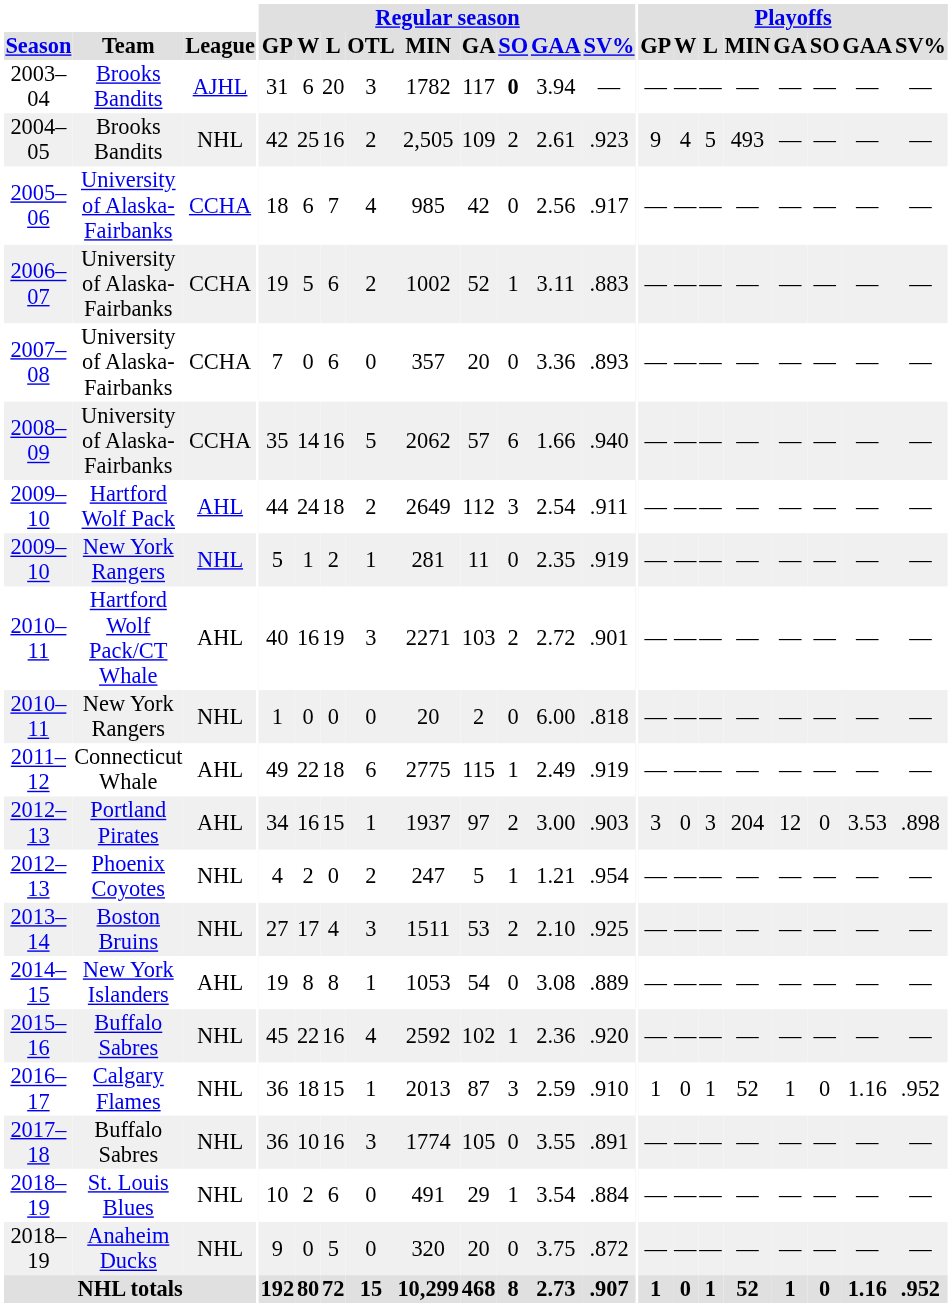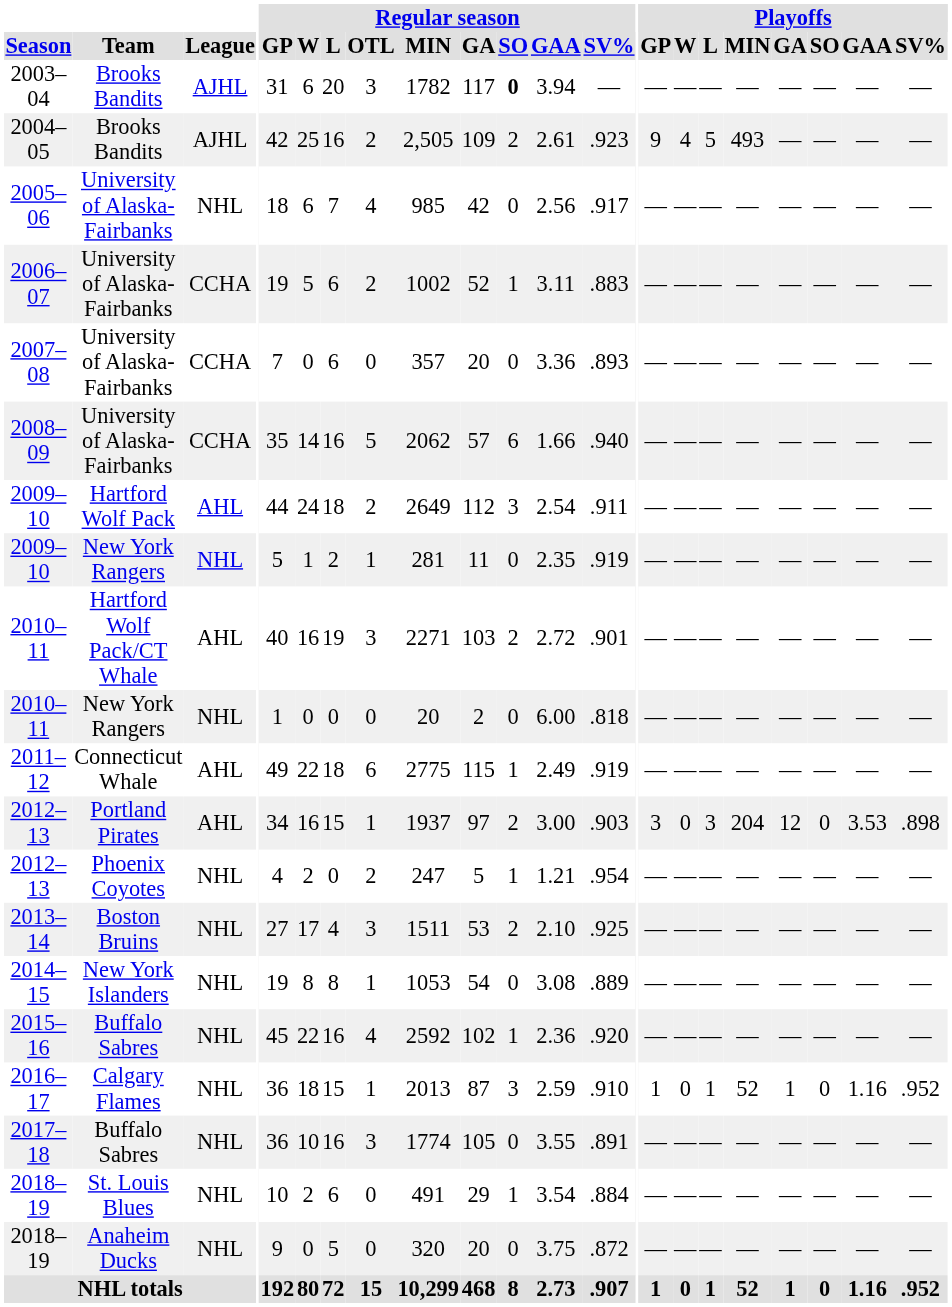 <table border="0" cellpadding="1" cellspacing="0" style="text-align:center; width:75%">
 <tr bgcolor="#e0e0e0">
 <th colspan="3" bgcolor="#ffffff"></th>
 <th rowspan="99" bgcolor="#ffffff"></th>
 <th colspan="9" bgcolor="#e0e0e0"><a href='#'>Regular season</a></th>
 <th rowspan="99" bgcolor="#ffffff"></th>
 <th colspan="8" bgcolor="#e0e0e0"><a href='#'>Playoffs</a></th>
 </tr>
 <tr bgcolor="#e0e0e0">
 <th><a href='#'>Season</a></th>
 <th>Team</th>
 <th>League</th>
 <th>GP</th>
 <th>W</th>
 <th>L</th>
 <th>OTL</th>
 <th>MIN</th>
 <th>GA</th>
 <th><a href='#'>SO</a></th>
 <th><a href='#'>GAA</a></th>
 <th><a href='#'>SV%</a></th>
 <th>GP</th>
 <th>W</th>
 <th>L</th>
 <th>MIN</th>
 <th>GA</th>
 <th>SO</th>
 <th>GAA</th>
 <th>SV%</th>
 </tr>
 <tr>
 <td>2003–04</td>
 <td><a href='#'>Brooks Bandits</a></td>
 <td><a href='#'>AJHL</a></td>
 <td>31</td>
 <td>6</td>
 <td>20</td>
 <td>3</td>
 <td>1782</td>
 <td>117</td>
 <td><strong>0</strong></td>
 <td>3.94</td>
 <td>—</td>
 <td>—</td>
 <td>—</td>
 <td>—</td>
 <td>—</td>
 <td>—</td>
 <td>—</td>
 <td>—</td>
 <td>—</td>
 </tr>
 <tr bgcolor="#f0f0f0">
 <td>2004–05</td>
 <td>Brooks Bandits</td>
-<td>NHL</td>
+<td>AJHL</td>
 <td>42</td>
 <td>25</td>
 <td>16</td>
 <td>2</td>
 <td>2,505</td>
 <td>109</td>
 <td>2</td>
 <td>2.61</td>
 <td>.923</td>
 <td>9</td>
 <td>4</td>
 <td>5</td>
 <td>493</td>
 <td>—</td>
 <td>—</td>
 <td>—</td>
 <td>—</td>
 </tr>
 <tr>
 <td><a href='#'>2005–06</a></td>
 <td><a href='#'>University of Alaska-Fairbanks</a></td>
-<td><a href='#'>CCHA</a></td>
+<td>NHL</td>
 <td>18</td>
 <td>6</td>
 <td>7</td>
 <td>4</td>
 <td>985</td>
 <td>42</td>
 <td>0</td>
 <td>2.56</td>
 <td>.917</td>
 <td>—</td>
 <td>—</td>
 <td>—</td>
 <td>—</td>
 <td>—</td>
 <td>—</td>
 <td>—</td>
 <td>—</td>
 </tr>
 <tr bgcolor="#f0f0f0">
 <td><a href='#'>2006–07</a></td>
 <td>University of Alaska-Fairbanks</td>
 <td>CCHA</td>
 <td>19</td>
 <td>5</td>
 <td>6</td>
 <td>2</td>
 <td>1002</td>
 <td>52</td>
 <td>1</td>
 <td>3.11</td>
 <td>.883</td>
 <td>—</td>
 <td>—</td>
 <td>—</td>
 <td>—</td>
 <td>—</td>
 <td>—</td>
 <td>—</td>
 <td>—</td>
 </tr>
 <tr>
 <td><a href='#'>2007–08</a></td>
 <td>University of Alaska-Fairbanks</td>
 <td>CCHA</td>
 <td>7</td>
 <td>0</td>
 <td>6</td>
 <td>0</td>
 <td>357</td>
 <td>20</td>
 <td>0</td>
 <td>3.36</td>
 <td>.893</td>
 <td>—</td>
 <td>—</td>
 <td>—</td>
 <td>—</td>
 <td>—</td>
 <td>—</td>
 <td>—</td>
 <td>—</td>
 </tr>
 <tr bgcolor="#f0f0f0">
 <td><a href='#'>2008–09</a></td>
 <td>University of Alaska-Fairbanks</td>
 <td>CCHA</td>
 <td>35</td>
 <td>14</td>
 <td>16</td>
 <td>5</td>
 <td>2062</td>
 <td>57</td>
 <td>6</td>
 <td>1.66</td>
 <td>.940</td>
 <td>—</td>
 <td>—</td>
 <td>—</td>
 <td>—</td>
 <td>—</td>
 <td>—</td>
 <td>—</td>
 <td>—</td>
 </tr>
 <tr>
 <td><a href='#'>2009–10</a></td>
 <td><a href='#'>Hartford Wolf Pack</a></td>
 <td><a href='#'>AHL</a></td>
 <td>44</td>
 <td>24</td>
 <td>18</td>
 <td>2</td>
 <td>2649</td>
 <td>112</td>
 <td>3</td>
 <td>2.54</td>
 <td>.911</td>
 <td>—</td>
 <td>—</td>
 <td>—</td>
 <td>—</td>
 <td>—</td>
 <td>—</td>
 <td>—</td>
 <td>—</td>
 </tr>
 <tr bgcolor="#f0f0f0">
 <td><a href='#'>2009–10</a></td>
 <td><a href='#'>New York Rangers</a></td>
 <td><a href='#'>NHL</a></td>
 <td>5</td>
 <td>1</td>
 <td>2</td>
 <td>1</td>
 <td>281</td>
 <td>11</td>
 <td>0</td>
 <td>2.35</td>
 <td>.919</td>
 <td>—</td>
 <td>—</td>
 <td>—</td>
 <td>—</td>
 <td>—</td>
 <td>—</td>
 <td>—</td>
 <td>—</td>
 </tr>
 <tr>
 <td><a href='#'>2010–11</a></td>
 <td><a href='#'>Hartford Wolf Pack/CT Whale</a></td>
 <td>AHL</td>
 <td>40</td>
 <td>16</td>
 <td>19</td>
 <td>3</td>
 <td>2271</td>
 <td>103</td>
 <td>2</td>
 <td>2.72</td>
 <td>.901</td>
 <td>—</td>
 <td>—</td>
 <td>—</td>
 <td>—</td>
 <td>—</td>
 <td>—</td>
 <td>—</td>
 <td>—</td>
 </tr>
 <tr bgcolor="#f0f0f0">
 <td><a href='#'>2010–11</a></td>
 <td>New York Rangers</td>
 <td>NHL</td>
 <td>1</td>
 <td>0</td>
 <td>0</td>
 <td>0</td>
 <td>20</td>
 <td>2</td>
 <td>0</td>
 <td>6.00</td>
 <td>.818</td>
 <td>—</td>
 <td>—</td>
 <td>—</td>
 <td>—</td>
 <td>—</td>
 <td>—</td>
 <td>—</td>
 <td>—</td>
 </tr>
 <tr>
 <td><a href='#'>2011–12</a></td>
 <td>Connecticut Whale</td>
 <td>AHL</td>
 <td>49</td>
 <td>22</td>
 <td>18</td>
 <td>6</td>
 <td>2775</td>
 <td>115</td>
 <td>1</td>
 <td>2.49</td>
 <td>.919</td>
 <td>—</td>
 <td>—</td>
 <td>—</td>
 <td>—</td>
 <td>—</td>
 <td>—</td>
 <td>—</td>
 <td>—</td>
 </tr>
 <tr bgcolor="#f0f0f0">
 <td><a href='#'>2012–13</a></td>
 <td><a href='#'>Portland Pirates</a></td>
 <td>AHL</td>
 <td>34</td>
 <td>16</td>
 <td>15</td>
 <td>1</td>
 <td>1937</td>
 <td>97</td>
 <td>2</td>
 <td>3.00</td>
 <td>.903</td>
 <td>3</td>
 <td>0</td>
 <td>3</td>
 <td>204</td>
 <td>12</td>
 <td>0</td>
 <td>3.53</td>
 <td>.898</td>
 </tr>
 <tr>
 <td><a href='#'>2012–13</a></td>
 <td><a href='#'>Phoenix Coyotes</a></td>
 <td>NHL</td>
 <td>4</td>
 <td>2</td>
 <td>0</td>
 <td>2</td>
 <td>247</td>
 <td>5</td>
 <td>1</td>
 <td>1.21</td>
 <td>.954</td>
 <td>—</td>
 <td>—</td>
 <td>—</td>
 <td>—</td>
 <td>—</td>
 <td>—</td>
 <td>—</td>
 <td>—</td>
 </tr>
 <tr bgcolor="#f0f0f0">
 <td><a href='#'>2013–14</a></td>
 <td><a href='#'>Boston Bruins</a></td>
 <td>NHL</td>
 <td>27</td>
 <td>17</td>
 <td>4</td>
 <td>3</td>
 <td>1511</td>
 <td>53</td>
 <td>2</td>
 <td>2.10</td>
 <td>.925</td>
 <td>—</td>
 <td>—</td>
 <td>—</td>
 <td>—</td>
 <td>—</td>
 <td>—</td>
 <td>—</td>
 <td>—</td>
 </tr>
 <tr>
 <td><a href='#'>2014–15</a></td>
 <td><a href='#'>New York Islanders</a></td>
-<td>AHL</td>
+<td>NHL</td>
 <td>19</td>
 <td>8</td>
 <td>8</td>
 <td>1</td>
 <td>1053</td>
 <td>54</td>
 <td>0</td>
 <td>3.08</td>
 <td>.889</td>
 <td>—</td>
 <td>—</td>
 <td>—</td>
 <td>—</td>
 <td>—</td>
 <td>—</td>
 <td>—</td>
 <td>—</td>
 </tr>
 <tr bgcolor="#f0f0f0">
 <td><a href='#'>2015–16</a></td>
 <td><a href='#'>Buffalo Sabres</a></td>
 <td>NHL</td>
 <td>45</td>
 <td>22</td>
 <td>16</td>
 <td>4</td>
 <td>2592</td>
 <td>102</td>
 <td>1</td>
 <td>2.36</td>
 <td>.920</td>
 <td>—</td>
 <td>—</td>
 <td>—</td>
 <td>—</td>
 <td>—</td>
 <td>—</td>
 <td>—</td>
 <td>—</td>
 </tr>
 <tr>
 <td><a href='#'>2016–17</a></td>
 <td><a href='#'>Calgary Flames</a></td>
 <td>NHL</td>
 <td>36</td>
 <td>18</td>
 <td>15</td>
 <td>1</td>
 <td>2013</td>
 <td>87</td>
 <td>3</td>
 <td>2.59</td>
 <td>.910</td>
 <td>1</td>
 <td>0</td>
 <td>1</td>
 <td>52</td>
 <td>1</td>
 <td>0</td>
 <td>1.16</td>
 <td>.952</td>
 </tr>
 <tr bgcolor="#f0f0f0">
 <td><a href='#'>2017–18</a></td>
 <td>Buffalo Sabres</td>
 <td>NHL</td>
 <td>36</td>
 <td>10</td>
 <td>16</td>
 <td>3</td>
 <td>1774</td>
 <td>105</td>
 <td>0</td>
 <td>3.55</td>
 <td>.891</td>
 <td>—</td>
 <td>—</td>
 <td>—</td>
 <td>—</td>
 <td>—</td>
 <td>—</td>
 <td>—</td>
 <td>—</td>
 </tr>
 <tr>
 <td><a href='#'>2018–19</a></td>
 <td><a href='#'>St. Louis Blues</a></td>
 <td>NHL</td>
 <td>10</td>
 <td>2</td>
 <td>6</td>
 <td>0</td>
 <td>491</td>
 <td>29</td>
 <td>1</td>
 <td>3.54</td>
 <td>.884</td>
 <td>—</td>
 <td>—</td>
 <td>—</td>
 <td>—</td>
 <td>—</td>
 <td>—</td>
 <td>—</td>
 <td>—</td>
 </tr>
 <tr bgcolor="#f0f0f0">
 <td>2018–19</td>
 <td><a href='#'>Anaheim Ducks</a></td>
 <td>NHL</td>
 <td>9</td>
 <td>0</td>
 <td>5</td>
 <td>0</td>
 <td>320</td>
 <td>20</td>
 <td>0</td>
 <td>3.75</td>
 <td>.872</td>
 <td>—</td>
 <td>—</td>
 <td>—</td>
 <td>—</td>
 <td>—</td>
 <td>—</td>
 <td>—</td>
 <td>—<br></td>
 </tr>
 <tr style="text-align:center; background:#e0e0e0;">
 <th colspan="3">NHL totals</th>
 <th>192</th>
 <th>80</th>
 <th>72</th>
 <th>15</th>
 <th>10,299</th>
 <th>468</th>
 <th>8</th>
 <th>2.73</th>
 <th>.907</th>
 <th>1</th>
 <th>0</th>
 <th>1</th>
 <th>52</th>
 <th>1</th>
 <th>0</th>
 <th>1.16</th>
 <th>.952</th>
 </tr>
 </table>
